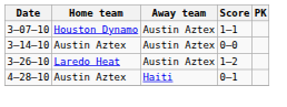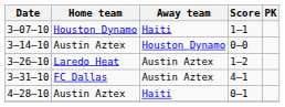 <table class="wikitable" border="1">
 <tr>
 <th>Date</th>
 <th>Home team</th>
 <th>Away team</th>
 <th>Score</th>
 <th>PK</th>
 </tr>
 <tr>
 <td>3–07–10</td>
 <td><a href='#'>Houston Dynamo</a></td>
-<td>Austin Aztex</td>
+<td><a href='#'>Haiti</a></td>
 <td>1–1</td>
 <td></td>
 </tr>
 <tr>
 <td>3–14–10</td>
 <td>Austin Aztex</td>
-<td>Austin Aztex</td>
+<td><a href='#'>Houston Dynamo</a></td>
 <td>0–0</td>
 <td></td>
 </tr>
 <tr>
 <td>3–26–10</td>
 <td><a href='#'>Laredo Heat</a></td>
 <td>Austin Aztex</td>
 <td>1–2</td>
+<td></td>
+</tr>
+<tr>
+<td>3–31–10</td>
+<td><a href='#'>FC Dallas</a></td>
+<td>Austin Aztex</td>
+<td>4–1</td>
 <td></td>
 </tr>
 <tr>
 <td>4–28–10</td>
 <td>Austin Aztex</td>
 <td><a href='#'>Haiti</a></td>
 <td>0–1</td>
 <td></td>
 </tr>
 <tr>
 </tr>
 </table>
